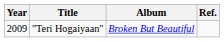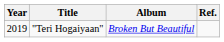 <table class="wikitable">
 <tr>
 <th>Year</th>
 <th>Title</th>
 <th>Album</th>
 <th>Ref.</th>
 </tr>
 <tr>
-<td>2009</td>
+<td>2019</td>
 <td>"Teri Hogaiyaan"</td>
 <td><em><a href='#'>Broken But Beautiful</a></em></td>
 <td></td>
 </tr>
 </table>
